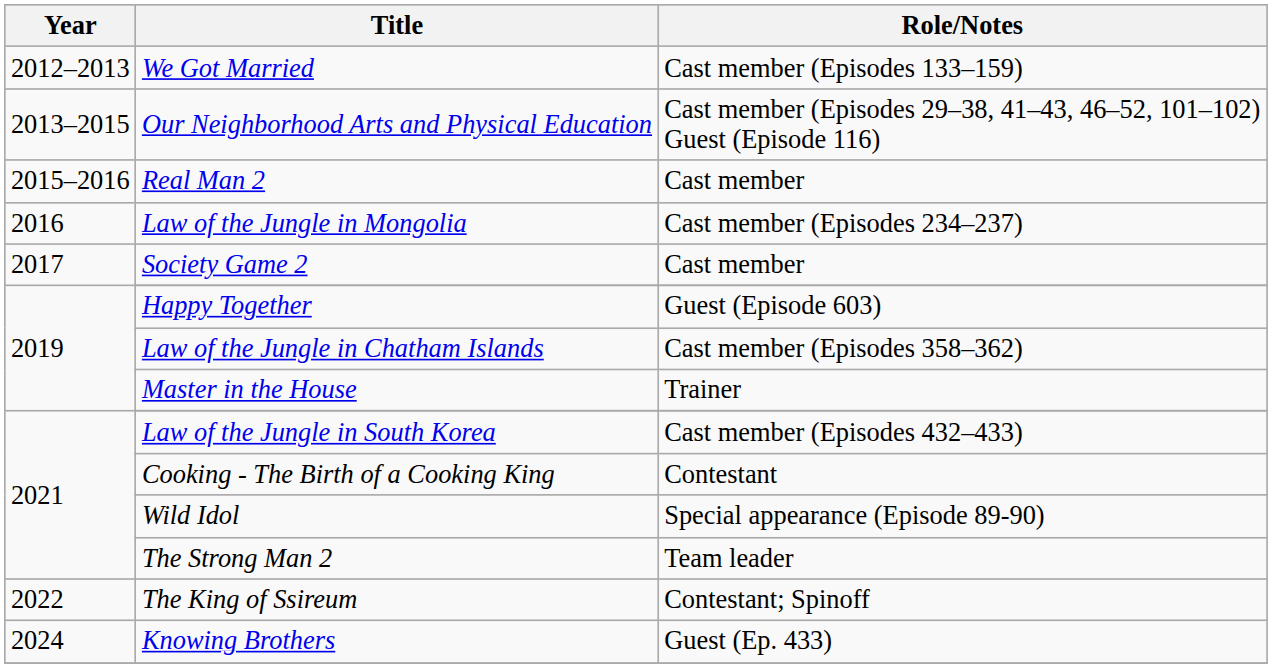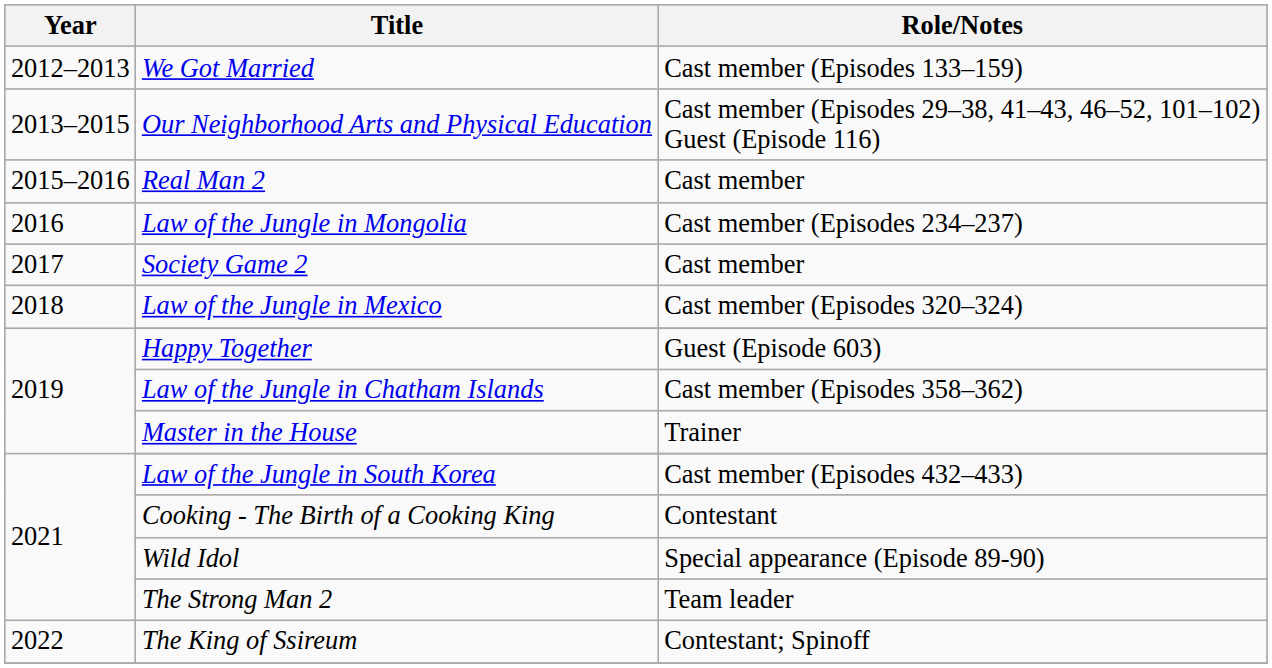 <table class="wikitable sortable">
 <tr>
 <th>Year</th>
 <th>Title</th>
 <th>Role/Notes</th>
 </tr>
 <tr>
 <td>2012–2013</td>
 <td><em><a href='#'>We Got Married</a></em></td>
 <td>Cast member (Episodes 133–159)</td>
 </tr>
 <tr>
 <td>2013–2015</td>
 <td><em><a href='#'>Our Neighborhood Arts and Physical Education</a></em></td>
 <td>Cast member (Episodes 29–38, 41–43, 46–52, 101–102)<br>Guest (Episode 116)</td>
 </tr>
 <tr>
 <td>2015–2016</td>
 <td><em><a href='#'>Real Man 2</a></em></td>
 <td>Cast member</td>
 </tr>
 <tr>
 <td>2016</td>
 <td><em><a href='#'>Law of the Jungle in Mongolia</a></em></td>
 <td>Cast member (Episodes 234–237)</td>
 </tr>
 <tr>
 <td>2017</td>
 <td><em><a href='#'>Society Game 2</a></em></td>
 <td>Cast member</td>
+</tr>
+<tr>
+<td>2018</td>
+<td><em><a href='#'>Law of the Jungle in Mexico</a></em></td>
+<td>Cast member (Episodes 320–324)</td>
 </tr>
 <tr>
 <td rowspan=4>2019</td>
 </tr>
 <tr>
 <td><em><a href='#'>Happy Together</a></em></td>
 <td>Guest (Episode 603)</td>
 </tr>
 <tr>
 <td><em><a href='#'>Law of the Jungle in Chatham Islands</a></em></td>
 <td>Cast member (Episodes 358–362)</td>
 </tr>
 <tr>
 <td><em><a href='#'>Master in the House</a></em></td>
 <td>Trainer</td>
 </tr>
 <tr>
 <td rowspan=5>2021</td>
 </tr>
 <tr>
 <td><em><a href='#'>Law of the Jungle in South Korea</a></em></td>
 <td>Cast member (Episodes 432–433)</td>
 </tr>
 <tr>
 <td><em>Cooking - The Birth of a Cooking King</em></td>
 <td>Contestant</td>
 </tr>
 <tr>
 <td><em>Wild Idol</em></td>
 <td>Special appearance (Episode 89-90)</td>
 </tr>
 <tr>
 <td><em>The Strong Man 2</em></td>
 <td>Team leader</td>
 </tr>
 <tr>
 <td>2022</td>
 <td><em>The King of Ssireum</em></td>
 <td>Contestant; Spinoff</td>
 </tr>
 <tr>
-<td>2024</td>
-<td><em><a href='#'>Knowing Brothers</a></em></td>
-<td>Guest (Ep. 433)</td>
-</tr>
-<tr>
 </tr>
 </table>
